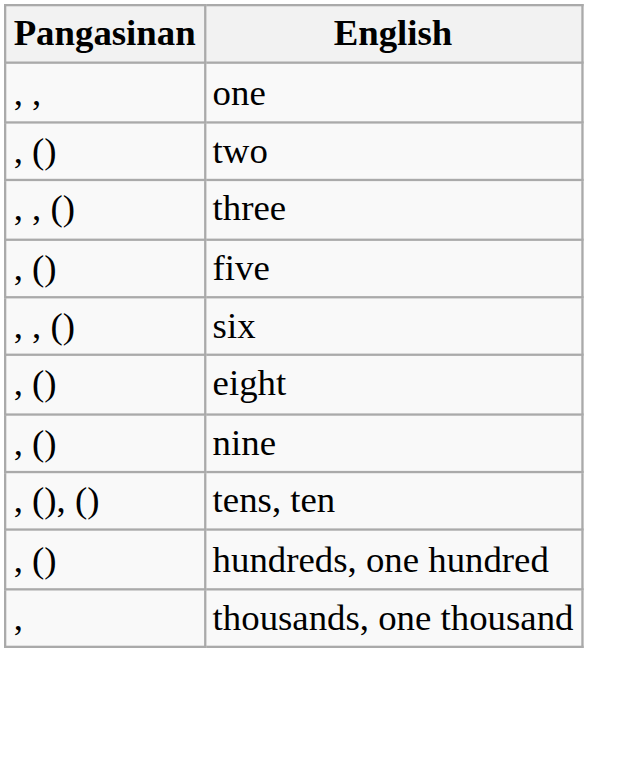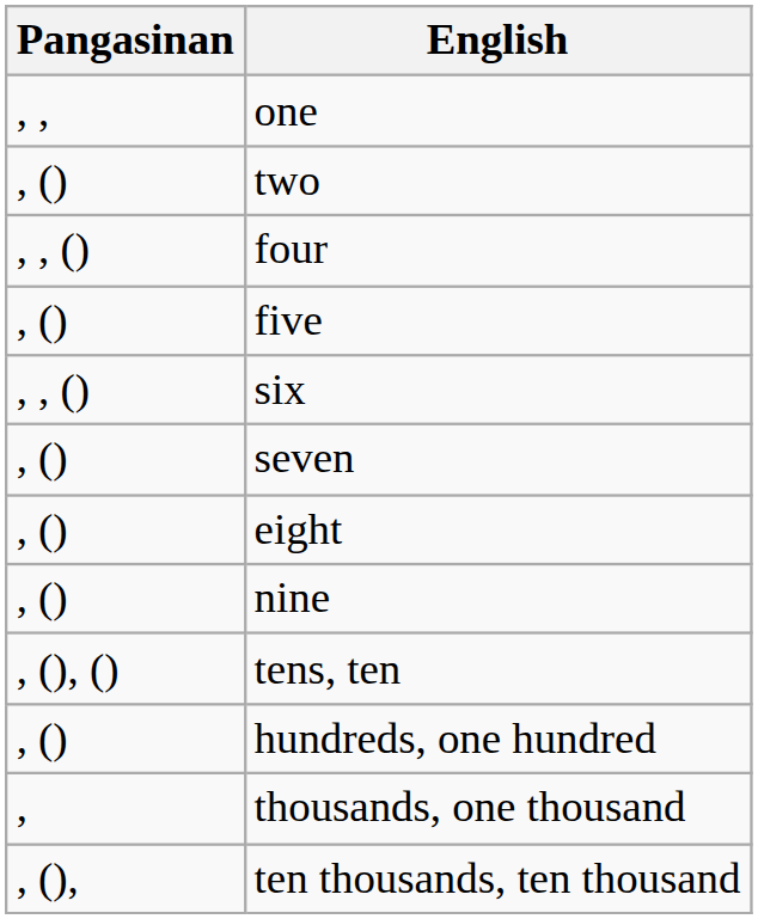 <table class="wikitable">
 <tr>
 <th>Pangasinan</th>
 <th>English</th>
 </tr>
 <tr>
 <td>, , </td>
 <td>one</td>
 </tr>
 <tr>
 <td>,  ()</td>
 <td>two</td>
 </tr>
 <tr>
 <td>, ,  ()</td>
-<td>three</td>
+<td>four</td>
 </tr>
 <tr>
 <td>,  ()</td>
 <td>five</td>
 </tr>
 <tr>
 <td>, ,  ()</td>
 <td>six</td>
+</tr>
+<tr>
+<td>,  ()</td>
+<td>seven</td>
 </tr>
 <tr>
 <td>,  ()</td>
 <td>eight</td>
 </tr>
 <tr>
 <td>,  ()</td>
 <td>nine</td>
 </tr>
 <tr>
 <td>,  (),  ()</td>
 <td>tens, ten</td>
 </tr>
 <tr>
 <td>,  ()</td>
 <td>hundreds, one hundred</td>
 </tr>
 <tr>
 <td>, </td>
 <td>thousands, one thousand</td>
 </tr>
+<tr>
+<td>,  (), </td>
+<td>ten thousands, ten thousand</td>
+</tr>
 </table>
